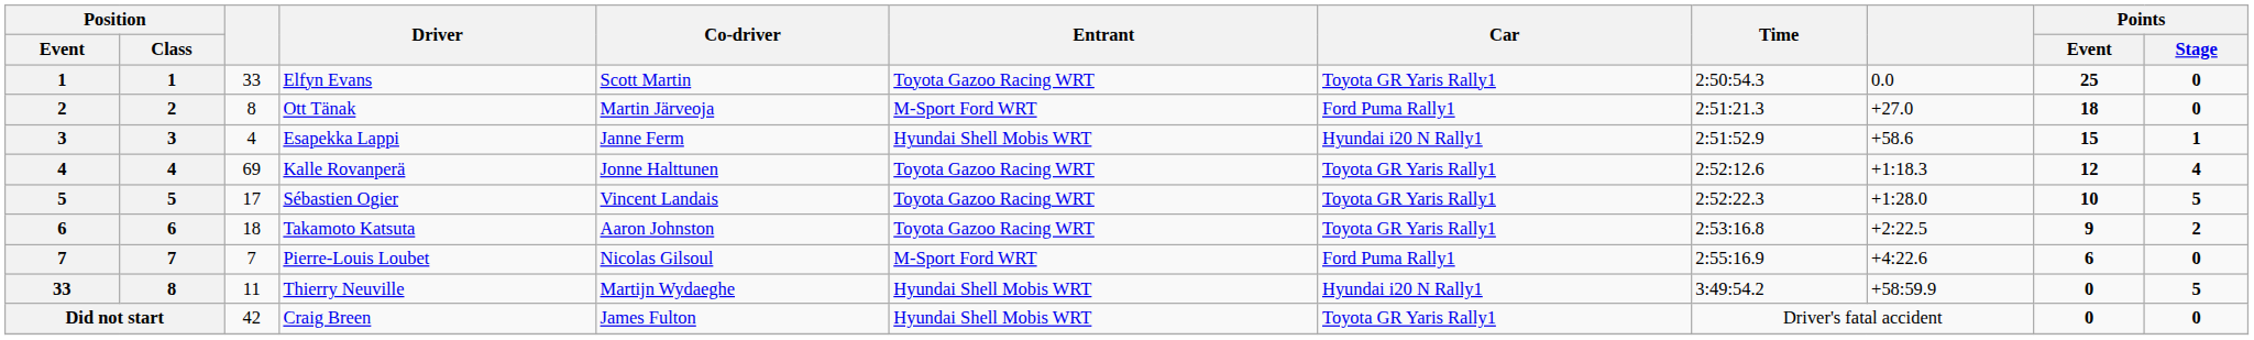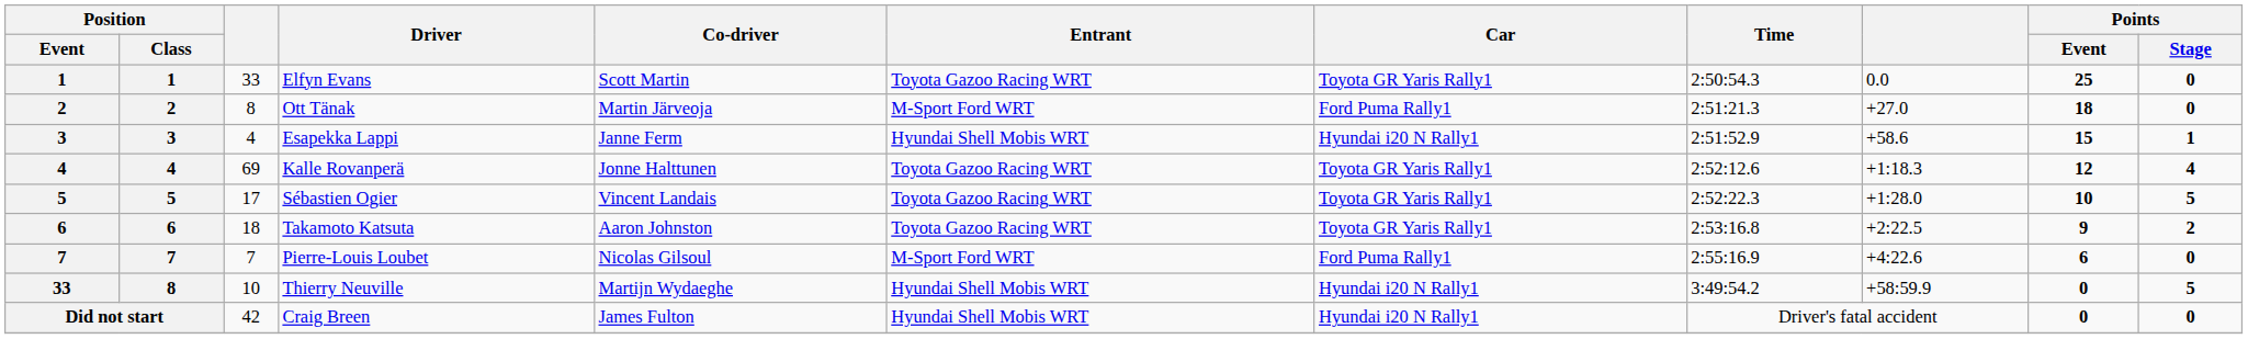 <table class="wikitable" width=85% style="font-size: 85%;">
 <tr>
 <th colspan="2">Position</th>
 <th rowspan="2"></th>
 <th rowspan="2">Driver</th>
 <th rowspan="2">Co-driver</th>
 <th rowspan="2">Entrant</th>
 <th rowspan="2">Car</th>
 <th rowspan="2">Time</th>
 <th rowspan="2"></th>
 <th colspan="2">Points</th>
 </tr>
 <tr>
 <th>Event</th>
 <th>Class</th>
 <th>Event</th>
 <th><a href='#'>Stage</a></th>
 </tr>
 <tr>
 <th>1</th>
 <th>1</th>
 <td align="center">33</td>
 <td><a href='#'>Elfyn Evans</a></td>
 <td><a href='#'>Scott Martin</a></td>
 <td><a href='#'>Toyota Gazoo Racing WRT</a></td>
 <td><a href='#'>Toyota GR Yaris Rally1</a></td>
 <td>2:50:54.3</td>
 <td>0.0</td>
 <td align="center"><strong>25</strong></td>
 <td align="center"><strong>0</strong></td>
 </tr>
 <tr>
 <th>2</th>
 <th>2</th>
 <td align="center">8</td>
 <td><a href='#'>Ott Tänak</a></td>
 <td><a href='#'>Martin Järveoja</a></td>
 <td><a href='#'>M-Sport Ford WRT</a></td>
 <td><a href='#'>Ford Puma Rally1</a></td>
 <td>2:51:21.3</td>
 <td>+27.0</td>
 <td align="center"><strong>18</strong></td>
 <td align="center"><strong>0</strong></td>
 </tr>
 <tr>
 <th>3</th>
 <th>3</th>
 <td align="center">4</td>
 <td><a href='#'>Esapekka Lappi</a></td>
 <td><a href='#'>Janne Ferm</a></td>
 <td><a href='#'>Hyundai Shell Mobis WRT</a></td>
 <td><a href='#'>Hyundai i20 N Rally1</a></td>
 <td>2:51:52.9</td>
 <td>+58.6</td>
 <td align="center"><strong>15</strong></td>
 <td align="center"><strong>1</strong></td>
 </tr>
 <tr>
 <th>4</th>
 <th>4</th>
 <td align="center">69</td>
 <td><a href='#'>Kalle Rovanperä</a></td>
 <td><a href='#'>Jonne Halttunen</a></td>
 <td><a href='#'>Toyota Gazoo Racing WRT</a></td>
 <td><a href='#'>Toyota GR Yaris Rally1</a></td>
 <td>2:52:12.6</td>
 <td>+1:18.3</td>
 <td align="center"><strong>12</strong></td>
 <td align="center"><strong>4</strong></td>
 </tr>
 <tr>
 <th>5</th>
 <th>5</th>
 <td align="center">17</td>
 <td><a href='#'>Sébastien Ogier</a></td>
 <td><a href='#'>Vincent Landais</a></td>
 <td><a href='#'>Toyota Gazoo Racing WRT</a></td>
 <td><a href='#'>Toyota GR Yaris Rally1</a></td>
 <td>2:52:22.3</td>
 <td>+1:28.0</td>
 <td align="center"><strong>10</strong></td>
 <td align="center"><strong>5</strong></td>
 </tr>
 <tr>
 <th>6</th>
 <th>6</th>
 <td align="center">18</td>
 <td><a href='#'>Takamoto Katsuta</a></td>
 <td><a href='#'>Aaron Johnston</a></td>
 <td><a href='#'>Toyota Gazoo Racing WRT</a></td>
 <td><a href='#'>Toyota GR Yaris Rally1</a></td>
 <td>2:53:16.8</td>
 <td>+2:22.5</td>
 <td align="center"><strong>9</strong></td>
 <td align="center"><strong>2</strong></td>
 </tr>
 <tr>
 <th>7</th>
 <th>7</th>
 <td align="center">7</td>
 <td><a href='#'>Pierre-Louis Loubet</a></td>
 <td><a href='#'>Nicolas Gilsoul</a></td>
 <td><a href='#'>M-Sport Ford WRT</a></td>
 <td><a href='#'>Ford Puma Rally1</a></td>
 <td>2:55:16.9</td>
 <td>+4:22.6</td>
 <td align="center"><strong>6</strong></td>
 <td align="center"><strong>0</strong></td>
 </tr>
 <tr>
 <th>33</th>
 <th>8</th>
-<td align="center">11</td>
+<td align="center">10</td>
 <td><a href='#'>Thierry Neuville</a></td>
 <td><a href='#'>Martijn Wydaeghe</a></td>
 <td><a href='#'>Hyundai Shell Mobis WRT</a></td>
 <td><a href='#'>Hyundai i20 N Rally1</a></td>
 <td>3:49:54.2</td>
 <td>+58:59.9</td>
 <td align="center"><strong>0</strong></td>
 <td align="center"><strong>5</strong></td>
 </tr>
 <tr>
 <th colspan="2">Did not start</th>
 <td align="center">42</td>
 <td><a href='#'>Craig Breen</a></td>
 <td><a href='#'>James Fulton</a></td>
 <td><a href='#'>Hyundai Shell Mobis WRT</a></td>
-<td><a href='#'>Toyota GR Yaris Rally1</a></td>
+<td><a href='#'>Hyundai i20 N Rally1</a></td>
 <td colspan="2" align="center">Driver's fatal accident</td>
 <td align="center"><strong>0</strong></td>
 <td align="center"><strong>0</strong></td>
 </tr>
 <tr>
 </tr>
 </table>
